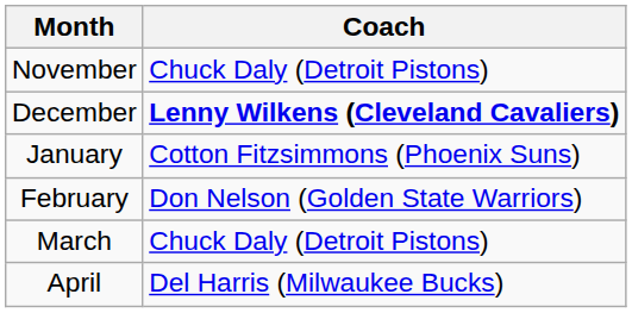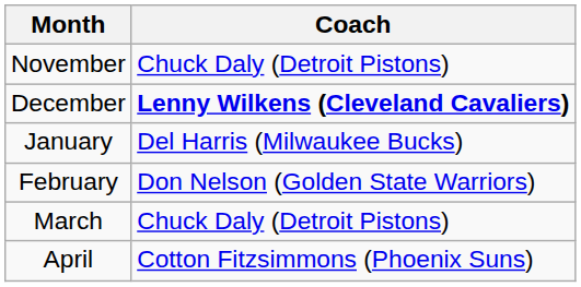 <table class="wikitable">
 <tr>
 <th>Month</th>
 <th>Coach</th>
 </tr>
 <tr>
 <td align=center>November</td>
 <td><a href='#'>Chuck Daly</a> (<a href='#'>Detroit Pistons</a>)</td>
 </tr>
 <tr>
 <td align=center>December</td>
 <td><strong><a href='#'>Lenny Wilkens</a> (<a href='#'>Cleveland Cavaliers</a>)</strong></td>
 </tr>
 <tr>
 <td align=center>January</td>
-<td><a href='#'>Cotton Fitzsimmons</a> (<a href='#'>Phoenix Suns</a>)</td>
+<td><a href='#'>Del Harris</a> (<a href='#'>Milwaukee Bucks</a>)</td>
 </tr>
 <tr>
 <td align=center>February</td>
 <td><a href='#'>Don Nelson</a> (<a href='#'>Golden State Warriors</a>)</td>
 </tr>
 <tr>
 <td align=center>March</td>
 <td><a href='#'>Chuck Daly</a> (<a href='#'>Detroit Pistons</a>)</td>
 </tr>
 <tr>
 <td align=center>April</td>
-<td><a href='#'>Del Harris</a> (<a href='#'>Milwaukee Bucks</a>)</td>
+<td><a href='#'>Cotton Fitzsimmons</a> (<a href='#'>Phoenix Suns</a>)</td>
 </tr>
 </table>
